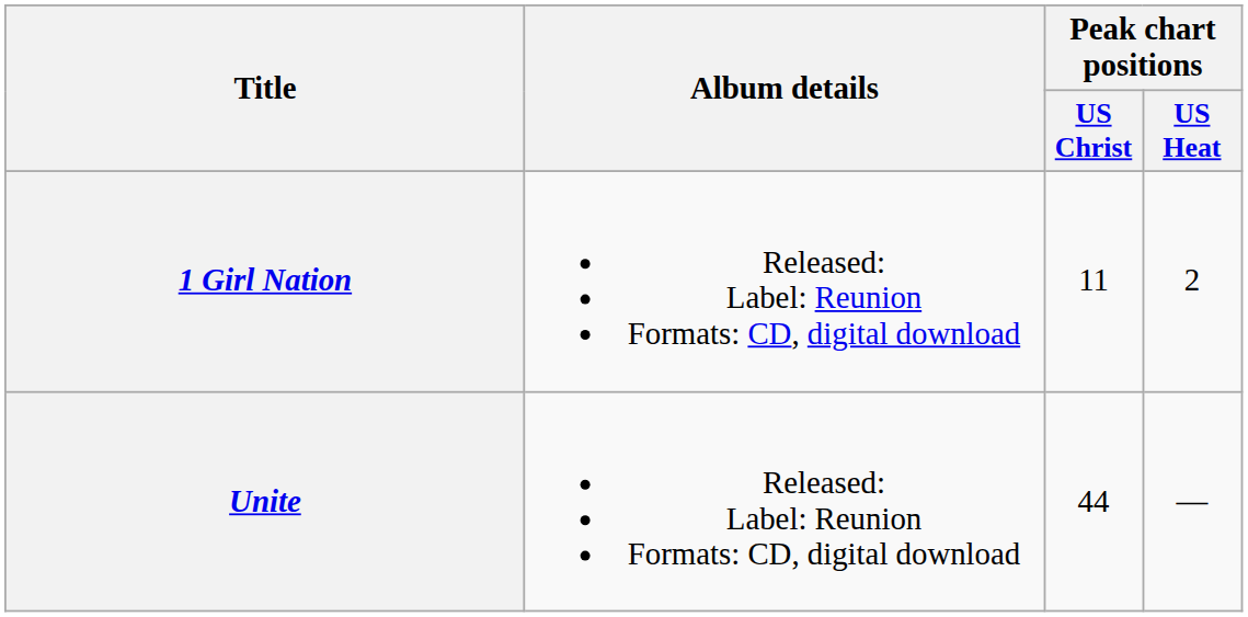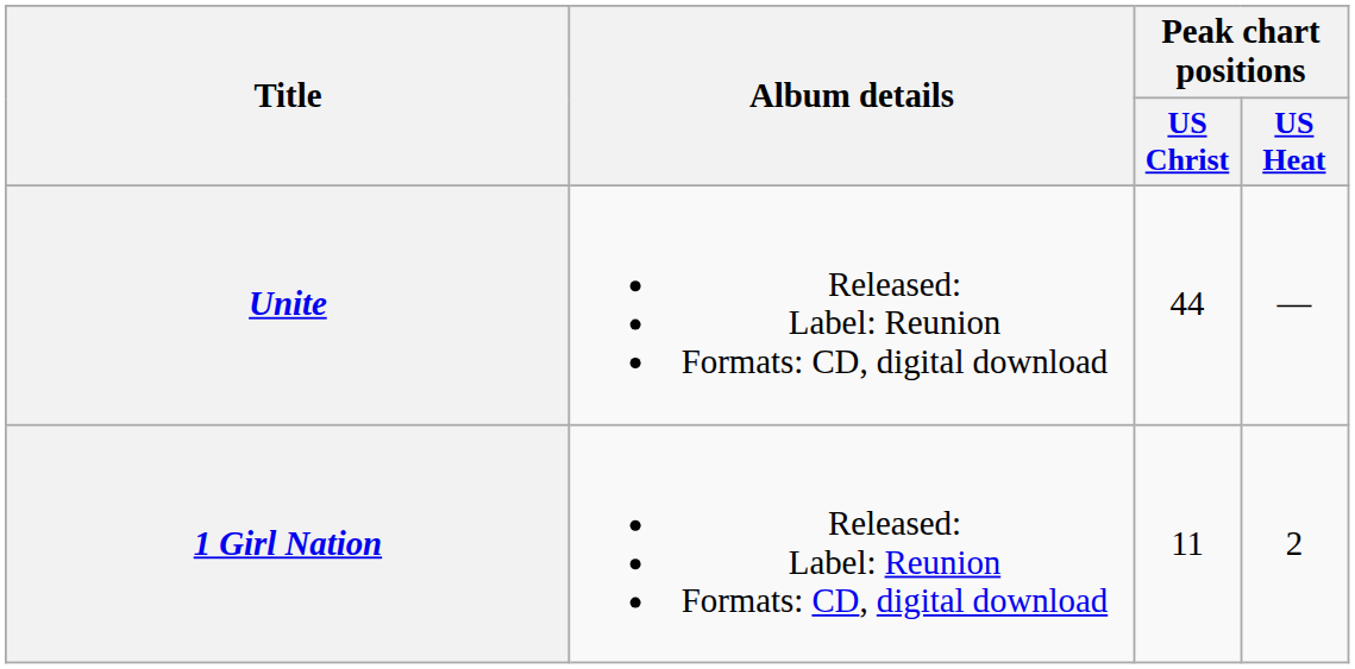 <table class="wikitable plainrowheaders" style="text-align:center;">
 <tr>
 <th scope="col" rowspan="2" style="width:16em;">Title</th>
 <th scope="col" rowspan="2" style="width:16em;">Album details</th>
 <th scope="col" colspan="2">Peak chart positions</th>
 </tr>
 <tr>
 <th style="width:3em; font-size:90%"><a href='#'>US<br>Christ</a></th>
 <th style="width:3em; font-size:90%"><a href='#'>US<br>Heat</a></th>
 </tr>
 <tr>
+<th scope="row"><em><a href='#'>Unite</a></em></th>
+<td><br><ul><li>Released: </li><li>Label: Reunion</li><li>Formats: CD, digital download</li></ul></td>
+<td>44</td>
+<td>—</td>
+</tr>
+<tr>
 <th scope="row"><em><a href='#'>1 Girl Nation</a></em></th>
 <td><br><ul><li>Released: </li><li>Label: <a href='#'>Reunion</a></li><li>Formats: <a href='#'>CD</a>, <a href='#'>digital download</a></li></ul></td>
 <td>11</td>
 <td>2</td>
 </tr>
-<tr>
-<th scope="row"><em><a href='#'>Unite</a></em></th>
-<td><br><ul><li>Released: </li><li>Label: Reunion</li><li>Formats: CD, digital download</li></ul></td>
-<td>44</td>
-<td>—</td>
-</tr>
 </table>
